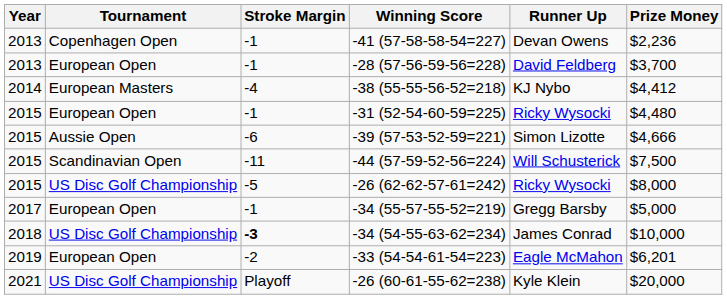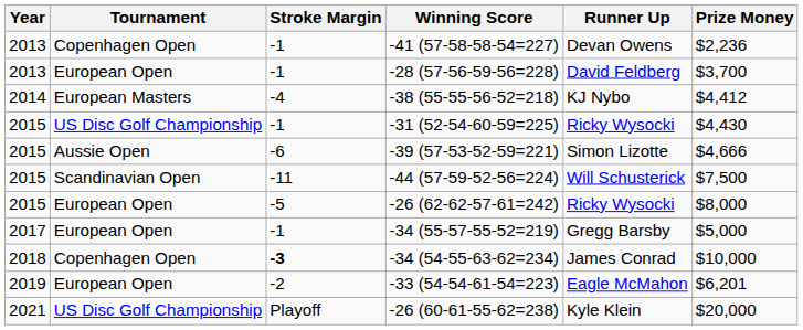 <table class="wikitable">
 <tr>
 <th>Year</th>
 <th>Tournament</th>
 <th>Stroke Margin</th>
 <th>Winning Score</th>
 <th>Runner Up</th>
 <th>Prize Money</th>
 </tr>
 <tr>
 <td>2013</td>
 <td>Copenhagen Open</td>
 <td>-1</td>
 <td>-41 (57-58-58-54=227)</td>
 <td>Devan Owens</td>
 <td>$2,236</td>
 </tr>
 <tr>
 <td>2013</td>
 <td>European Open</td>
 <td>-1</td>
 <td>-28 (57-56-59-56=228)</td>
 <td><a href='#'>David Feldberg</a></td>
 <td>$3,700</td>
 </tr>
 <tr>
 <td>2014</td>
 <td>European Masters</td>
 <td>-4</td>
 <td>-38 (55-55-56-52=218)</td>
 <td>KJ Nybo</td>
 <td>$4,412</td>
 </tr>
 <tr>
 <td>2015</td>
-<td>European Open</td>
+<td><a href='#'>US Disc Golf Championship</a></td>
 <td>-1</td>
 <td>-31 (52-54-60-59=225)</td>
 <td><a href='#'>Ricky Wysocki</a></td>
-<td>$4,480</td>
+<td>$4,430</td>
 </tr>
 <tr>
 <td>2015</td>
 <td>Aussie Open</td>
 <td>-6</td>
 <td>-39 (57-53-52-59=221)</td>
 <td>Simon Lizotte</td>
 <td>$4,666</td>
 </tr>
 <tr>
 <td>2015</td>
 <td>Scandinavian Open</td>
 <td>-11</td>
 <td>-44 (57-59-52-56=224)</td>
 <td><a href='#'>Will Schusterick</a></td>
 <td>$7,500</td>
 </tr>
 <tr>
 <td>2015</td>
-<td><a href='#'>US Disc Golf Championship</a></td>
+<td>European Open</td>
 <td>-5</td>
 <td>-26 (62-62-57-61=242)</td>
 <td><a href='#'>Ricky Wysocki</a></td>
 <td>$8,000</td>
 </tr>
 <tr>
 <td>2017</td>
 <td>European Open</td>
 <td>-1</td>
 <td>-34 (55-57-55-52=219)</td>
 <td>Gregg Barsby</td>
 <td>$5,000</td>
 </tr>
 <tr>
 <td>2018</td>
-<td><a href='#'>US Disc Golf Championship</a></td>
+<td>Copenhagen Open</td>
 <td><strong>-3</strong></td>
 <td>-34 (54-55-63-62=234)</td>
 <td>James Conrad</td>
 <td>$10,000</td>
 </tr>
 <tr>
 <td>2019</td>
 <td>European Open</td>
 <td>-2</td>
 <td>-33 (54-54-61-54=223)</td>
 <td><a href='#'>Eagle McMahon</a></td>
 <td>$6,201</td>
 </tr>
 <tr>
 <td>2021</td>
 <td><a href='#'>US Disc Golf Championship</a></td>
 <td>Playoff</td>
 <td>-26 (60-61-55-62=238)</td>
 <td>Kyle Klein</td>
 <td>$20,000</td>
 </tr>
 </table>
